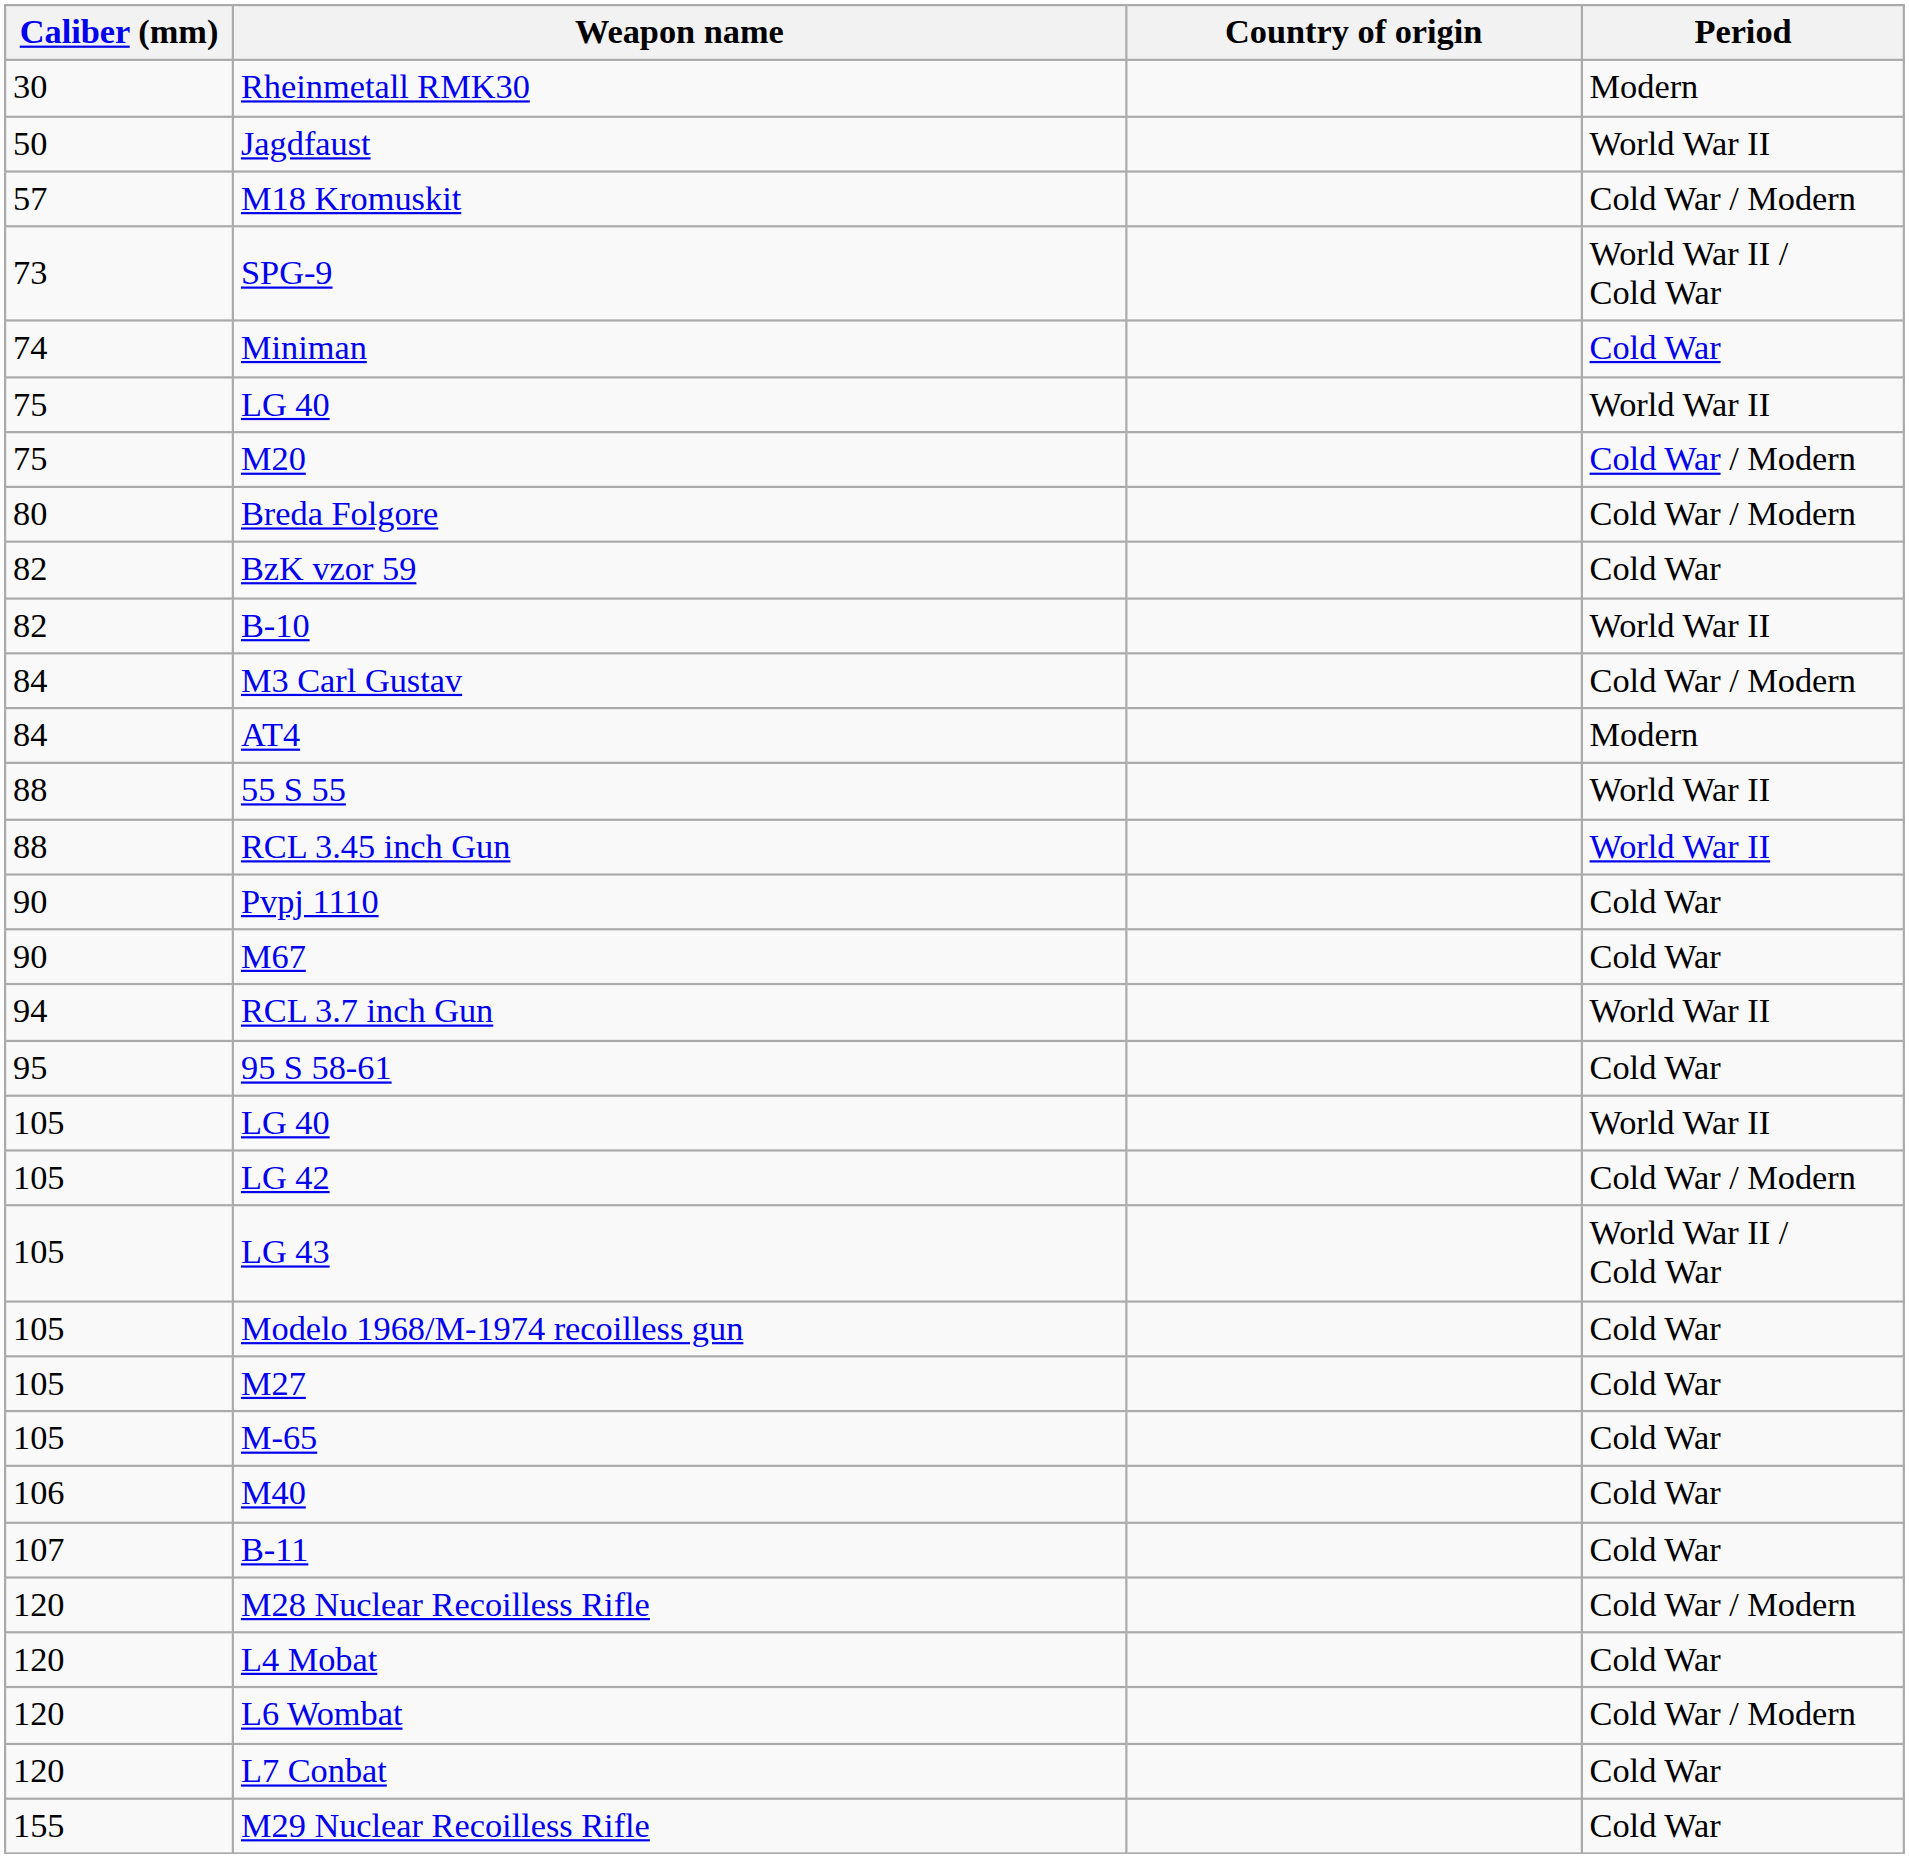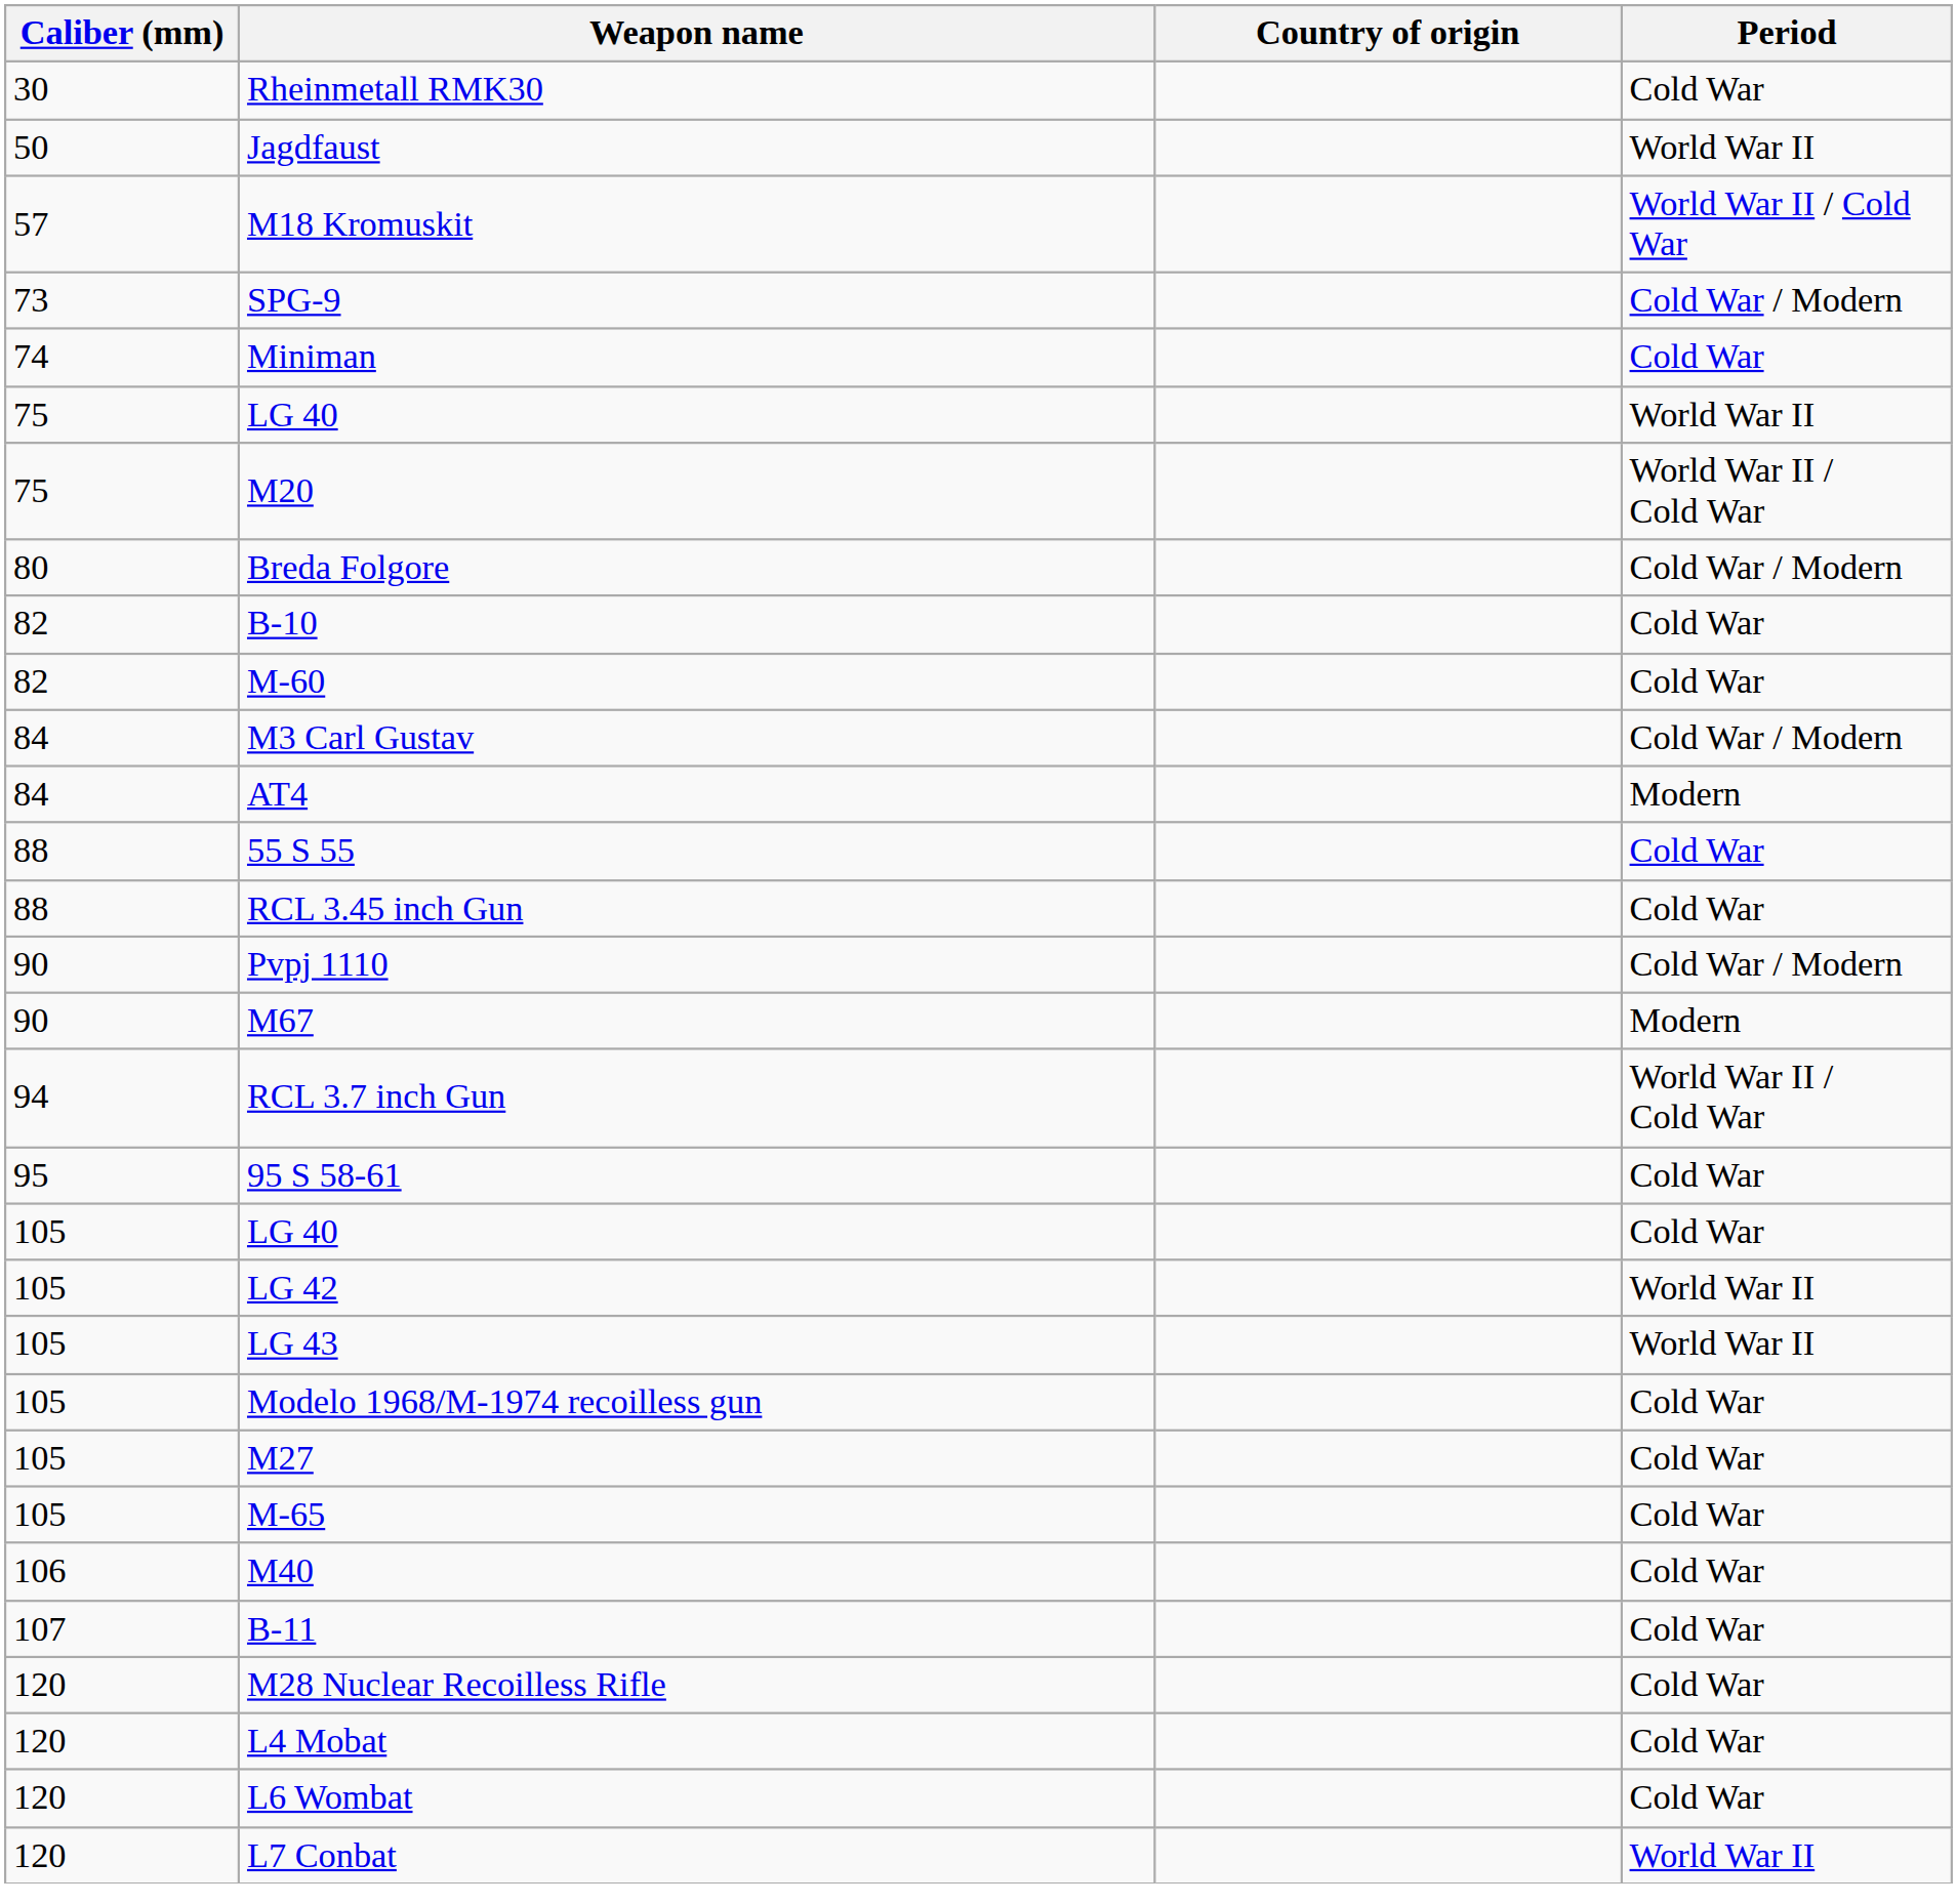 <table class="wikitable sortable" style="font-size:98%;">
 <tr>
 <th width=12%><a href='#'>Caliber</a> (mm)</th>
 <th width=47%>Weapon name</th>
 <th width=24%>Country of origin</th>
 <th width=19%>Period</th>
 </tr>
 <tr>
 <td>30</td>
 <td><a href='#'>Rheinmetall RMK30</a></td>
 <td></td>
-<td>Modern</td>
+<td>Cold War</td>
 </tr>
 <tr>
 <td>50</td>
 <td><a href='#'>Jagdfaust</a></td>
 <td></td>
 <td>World War II</td>
 </tr>
 <tr>
 <td>57</td>
 <td><a href='#'>M18 Kromuskit</a></td>
 <td></td>
-<td>Cold War / Modern</td>
+<td><a href='#'>World War II</a> / <a href='#'>Cold War</a></td>
 </tr>
 <tr>
 <td>73</td>
 <td><a href='#'>SPG-9</a></td>
 <td></td>
-<td>World War II / Cold War</td>
+<td><a href='#'>Cold War</a> / Modern</td>
 </tr>
 <tr>
 <td>74</td>
 <td><a href='#'>Miniman</a></td>
 <td></td>
 <td><a href='#'>Cold War</a></td>
 </tr>
 <tr>
 <td>75</td>
 <td><a href='#'>LG 40</a></td>
 <td></td>
 <td>World War II</td>
 </tr>
 <tr>
 <td>75</td>
 <td><a href='#'>M20</a></td>
 <td></td>
-<td><a href='#'>Cold War</a> / Modern</td>
+<td>World War II / Cold War</td>
 </tr>
 <tr>
 <td>80</td>
 <td><a href='#'>Breda Folgore</a></td>
 <td></td>
 <td>Cold War / Modern</td>
 </tr>
 <tr>
 <td>82</td>
-<td><a href='#'>BzK vzor 59</a></td>
+<td><a href='#'>B-10</a></td>
 <td></td>
 <td>Cold War</td>
 </tr>
 <tr>
 <td>82</td>
-<td><a href='#'>B-10</a></td>
+<td><a href='#'>M-60</a></td>
 <td></td>
-<td>World War II</td>
+<td>Cold War</td>
 </tr>
 <tr>
 <td>84</td>
 <td><a href='#'>M3 Carl Gustav</a></td>
 <td></td>
 <td>Cold War / Modern</td>
 </tr>
 <tr>
 <td>84</td>
 <td><a href='#'>AT4</a></td>
 <td></td>
 <td>Modern</td>
 </tr>
 <tr>
 <td>88</td>
 <td><a href='#'>55 S 55</a></td>
 <td></td>
-<td>World War II</td>
+<td><a href='#'>Cold War</a></td>
 </tr>
 <tr>
 <td>88</td>
 <td><a href='#'>RCL 3.45 inch Gun</a></td>
 <td></td>
-<td><a href='#'>World War II</a></td>
+<td>Cold War</td>
 </tr>
 <tr>
 <td>90</td>
 <td><a href='#'>Pvpj 1110</a></td>
 <td></td>
-<td>Cold War</td>
+<td>Cold War / Modern</td>
 </tr>
 <tr>
 <td>90</td>
 <td><a href='#'>M67</a></td>
 <td></td>
-<td>Cold War</td>
+<td>Modern</td>
 </tr>
 <tr>
 <td>94</td>
 <td><a href='#'>RCL 3.7 inch Gun</a></td>
 <td></td>
-<td>World War II</td>
+<td>World War II / Cold War</td>
 </tr>
 <tr>
 <td>95</td>
 <td><a href='#'>95 S 58-61</a></td>
 <td></td>
 <td>Cold War</td>
 </tr>
 <tr>
 <td>105</td>
 <td><a href='#'>LG 40</a></td>
 <td></td>
-<td>World War II</td>
+<td>Cold War</td>
 </tr>
 <tr>
 <td>105</td>
 <td><a href='#'>LG 42</a></td>
 <td></td>
-<td>Cold War / Modern</td>
+<td>World War II</td>
 </tr>
 <tr>
 <td>105</td>
 <td><a href='#'>LG 43</a></td>
 <td></td>
-<td>World War II / Cold War</td>
+<td>World War II</td>
 </tr>
 <tr>
 <td>105</td>
 <td><a href='#'>Modelo 1968/M-1974 recoilless gun</a></td>
 <td></td>
 <td>Cold War</td>
 </tr>
 <tr>
 <td>105</td>
 <td><a href='#'>M27</a></td>
 <td></td>
 <td>Cold War</td>
 </tr>
 <tr>
 <td>105</td>
 <td><a href='#'>M-65</a></td>
 <td></td>
 <td>Cold War</td>
 </tr>
 <tr>
 <td>106</td>
 <td><a href='#'>M40</a></td>
 <td></td>
 <td>Cold War</td>
 </tr>
 <tr>
 <td>107</td>
 <td><a href='#'>B-11</a></td>
 <td></td>
 <td>Cold War</td>
 </tr>
 <tr>
 <td>120</td>
 <td><a href='#'>M28 Nuclear Recoilless Rifle</a></td>
 <td></td>
-<td>Cold War / Modern</td>
+<td>Cold War</td>
 </tr>
 <tr>
 <td>120</td>
 <td><a href='#'>L4 Mobat</a></td>
 <td></td>
 <td>Cold War</td>
 </tr>
 <tr>
 <td>120</td>
 <td><a href='#'>L6 Wombat</a></td>
 <td></td>
-<td>Cold War / Modern</td>
+<td>Cold War</td>
 </tr>
 <tr>
 <td>120</td>
 <td><a href='#'>L7 Conbat</a></td>
 <td></td>
-<td>Cold War</td>
-</tr>
-<tr>
-<td>155</td>
-<td><a href='#'>M29 Nuclear Recoilless Rifle</a></td>
-<td></td>
-<td>Cold War</td>
+<td><a href='#'>World War II</a></td>
 </tr>
 </table>
